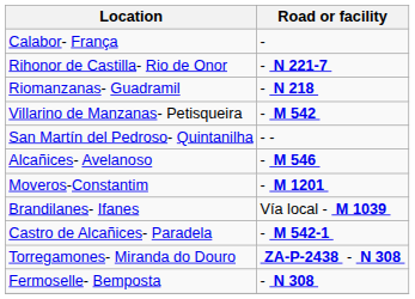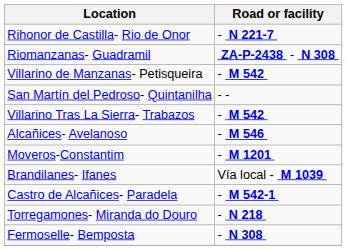 <table class="wikitable">
 <tr>
 <th>Location</th>
 <th>Road or facility</th>
-</tr>
-<tr>
-<td> <a href='#'>Calabor</a>- <a href='#'>França</a></td>
-<td> - </td>
 </tr>
 <tr>
 <td> <a href='#'>Rihonor de Castilla</a>- <a href='#'>Rio de Onor</a></td>
 <td> - <a href='#'><span> <strong> N 221-7 </strong></span></a></td>
 </tr>
 <tr>
 <td> <a href='#'>Riomanzanas</a>- <a href='#'>Guadramil</a></td>
-<td> - <a href='#'><span> <strong> N 218 </strong></span></a></td>
+<td><a href='#'><span> <strong> ZA-P-2438 </strong></span></a> - <a href='#'><span> <strong> N 308 </strong></span></a></td>
 </tr>
 <tr>
 <td> <a href='#'>Villarino de Manzanas</a>- Petisqueira</td>
 <td> - <a href='#'><span> <strong> M 542 </strong></span></a></td>
 </tr>
 <tr>
 <td> <a href='#'>San Martín del Pedroso</a>- <a href='#'>Quintanilha</a></td>
 <td> -  -</td>
+</tr>
+<tr>
+<td> <a href='#'>Villarino Tras La Sierra</a>- <a href='#'>Trabazos</a></td>
+<td> - <a href='#'><span> <strong> M 542 </strong></span></a></td>
 </tr>
 <tr>
 <td> <a href='#'>Alcañices</a>- <a href='#'>Avelanoso</a></td>
 <td> - <a href='#'><span> <strong> M 546 </strong></span></a></td>
 </tr>
 <tr>
 <td> <a href='#'>Moveros</a>-<a href='#'>Constantim</a></td>
 <td> - <a href='#'><span> <strong> M 1201 </strong></span></a></td>
 </tr>
 <tr>
 <td> <a href='#'>Brandilanes</a>- <a href='#'>Ifanes</a></td>
 <td>Vía local - <a href='#'><span> <strong> M 1039 </strong></span></a></td>
 </tr>
 <tr>
 <td> <a href='#'>Castro de Alcañices</a>- <a href='#'>Paradela</a></td>
 <td> - <a href='#'><span> <strong> M 542-1 </strong></span></a></td>
 </tr>
 <tr>
 <td> <a href='#'>Torregamones</a>- <a href='#'>Miranda do Douro</a></td>
-<td><a href='#'><span> <strong> ZA-P-2438 </strong></span></a> - <a href='#'><span> <strong> N 308 </strong></span></a></td>
+<td> - <a href='#'><span> <strong> N 218 </strong></span></a></td>
 </tr>
 <tr>
 <td> <a href='#'>Fermoselle</a>- <a href='#'>Bemposta</a></td>
 <td> - <a href='#'><span> <strong> N 308 </strong></span></a></td>
 </tr>
 <tr>
 </tr>
 </table>
